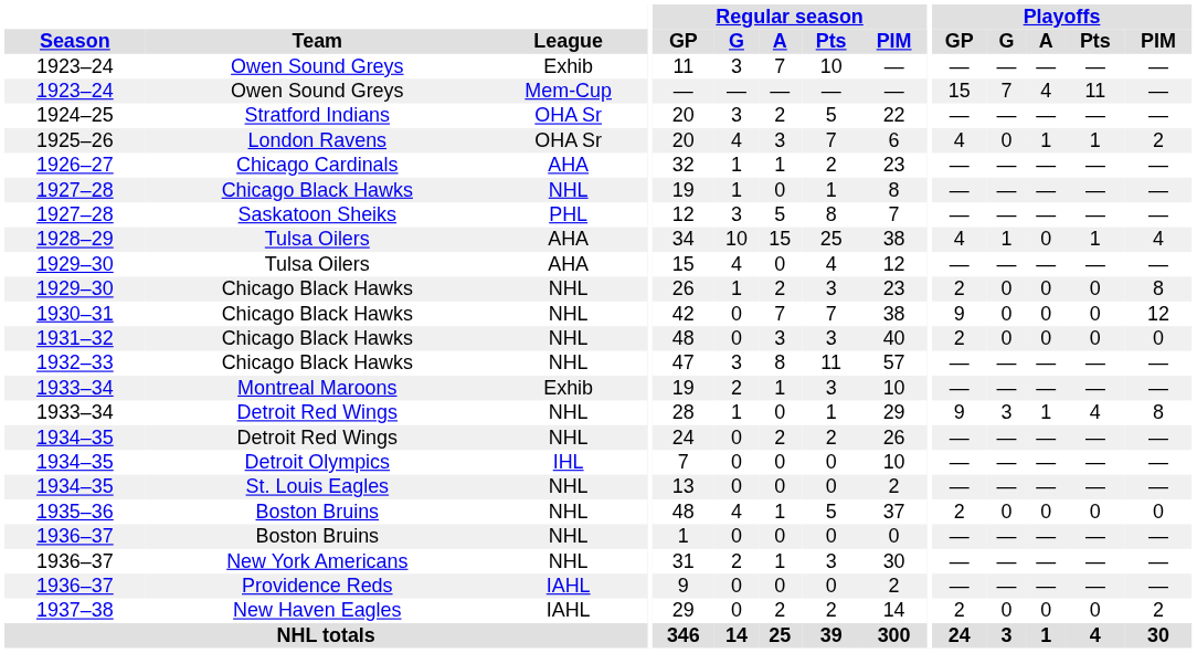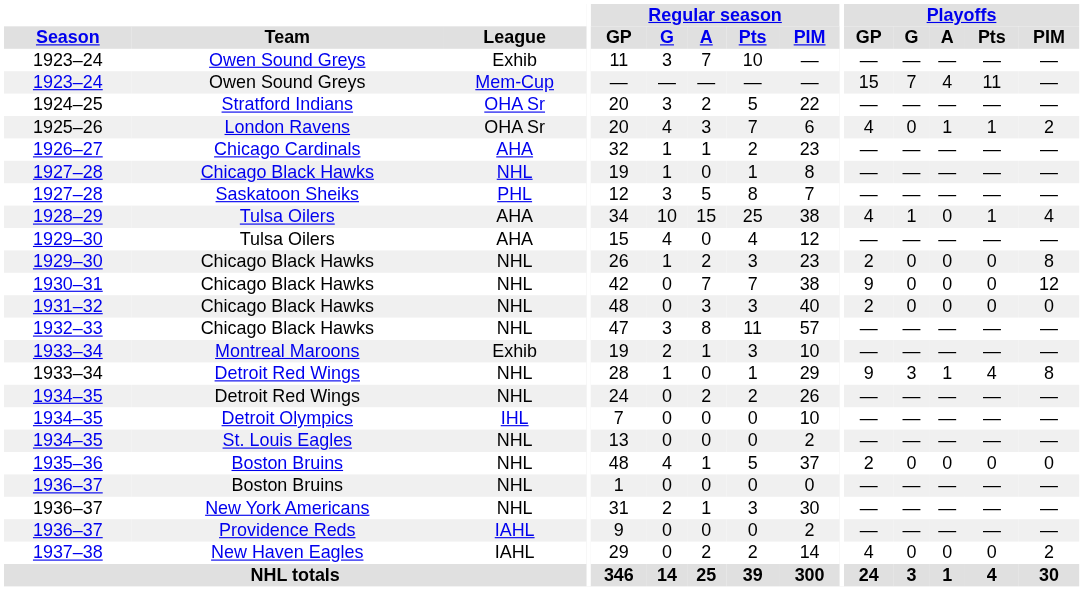 <table border="0" cellpadding="1" cellspacing="0" style="text-align:center; width:60em">
 <tr bgcolor="#e0e0e0">
 <th colspan="3" bgcolor="#ffffff"></th>
 <th rowspan="100" bgcolor="#ffffff"></th>
 <th colspan="5"><a href='#'>Regular season</a></th>
 <th rowspan="100" bgcolor="#ffffff"></th>
 <th colspan="5"><a href='#'>Playoffs</a></th>
 </tr>
 <tr bgcolor="#e0e0e0">
 <th><a href='#'>Season</a></th>
 <th>Team</th>
 <th>League</th>
 <th>GP</th>
 <th><a href='#'>G</a></th>
 <th><a href='#'>A</a></th>
 <th><a href='#'>Pts</a></th>
 <th><a href='#'>PIM</a></th>
 <th>GP</th>
 <th>G</th>
 <th>A</th>
 <th>Pts</th>
 <th>PIM</th>
 </tr>
 <tr>
 <td>1923–24</td>
 <td><a href='#'>Owen Sound Greys</a></td>
 <td>Exhib</td>
 <td>11</td>
 <td>3</td>
 <td>7</td>
 <td>10</td>
 <td>—</td>
 <td>—</td>
 <td>—</td>
 <td>—</td>
 <td>—</td>
 <td>—</td>
 </tr>
 <tr bgcolor="#f0f0f0">
 <td><a href='#'>1923–24</a></td>
 <td>Owen Sound Greys</td>
 <td><a href='#'>Mem-Cup</a></td>
 <td>—</td>
 <td>—</td>
 <td>—</td>
 <td>—</td>
 <td>—</td>
 <td>15</td>
 <td>7</td>
 <td>4</td>
 <td>11</td>
 <td>—</td>
 </tr>
 <tr>
 <td>1924–25</td>
 <td><a href='#'>Stratford Indians</a></td>
 <td><a href='#'>OHA Sr</a></td>
 <td>20</td>
 <td>3</td>
 <td>2</td>
 <td>5</td>
 <td>22</td>
 <td>—</td>
 <td>—</td>
 <td>—</td>
 <td>—</td>
 <td>—</td>
 </tr>
 <tr bgcolor="#f0f0f0">
 <td>1925–26</td>
 <td><a href='#'>London Ravens</a></td>
 <td>OHA Sr</td>
 <td>20</td>
 <td>4</td>
 <td>3</td>
 <td>7</td>
 <td>6</td>
 <td>4</td>
 <td>0</td>
 <td>1</td>
 <td>1</td>
 <td>2</td>
 </tr>
 <tr>
 <td><a href='#'>1926–27</a></td>
 <td><a href='#'>Chicago Cardinals</a></td>
 <td><a href='#'>AHA</a></td>
 <td>32</td>
 <td>1</td>
 <td>1</td>
 <td>2</td>
 <td>23</td>
 <td>—</td>
 <td>—</td>
 <td>—</td>
 <td>—</td>
 <td>—</td>
 </tr>
 <tr bgcolor="#f0f0f0">
 <td><a href='#'>1927–28</a></td>
 <td><a href='#'>Chicago Black Hawks</a></td>
 <td><a href='#'>NHL</a></td>
 <td>19</td>
 <td>1</td>
 <td>0</td>
 <td>1</td>
 <td>8</td>
 <td>—</td>
 <td>—</td>
 <td>—</td>
 <td>—</td>
 <td>—</td>
 </tr>
 <tr>
 <td><a href='#'>1927–28</a></td>
 <td><a href='#'>Saskatoon Sheiks</a></td>
 <td><a href='#'>PHL</a></td>
 <td>12</td>
 <td>3</td>
 <td>5</td>
 <td>8</td>
 <td>7</td>
 <td>—</td>
 <td>—</td>
 <td>—</td>
 <td>—</td>
 <td>—</td>
 </tr>
 <tr bgcolor="#f0f0f0">
 <td><a href='#'>1928–29</a></td>
 <td><a href='#'>Tulsa Oilers</a></td>
 <td>AHA</td>
 <td>34</td>
 <td>10</td>
 <td>15</td>
 <td>25</td>
 <td>38</td>
 <td>4</td>
 <td>1</td>
 <td>0</td>
 <td>1</td>
 <td>4</td>
 </tr>
 <tr>
 <td><a href='#'>1929–30</a></td>
 <td>Tulsa Oilers</td>
 <td>AHA</td>
 <td>15</td>
 <td>4</td>
 <td>0</td>
 <td>4</td>
 <td>12</td>
 <td>—</td>
 <td>—</td>
 <td>—</td>
 <td>—</td>
 <td>—</td>
 </tr>
 <tr bgcolor="#f0f0f0">
 <td><a href='#'>1929–30</a></td>
 <td>Chicago Black Hawks</td>
 <td>NHL</td>
 <td>26</td>
 <td>1</td>
 <td>2</td>
 <td>3</td>
 <td>23</td>
 <td>2</td>
 <td>0</td>
 <td>0</td>
 <td>0</td>
 <td>8</td>
 </tr>
 <tr>
 <td><a href='#'>1930–31</a></td>
 <td>Chicago Black Hawks</td>
 <td>NHL</td>
 <td>42</td>
 <td>0</td>
 <td>7</td>
 <td>7</td>
 <td>38</td>
 <td>9</td>
 <td>0</td>
 <td>0</td>
 <td>0</td>
 <td>12</td>
 </tr>
 <tr bgcolor="#f0f0f0">
 <td><a href='#'>1931–32</a></td>
 <td>Chicago Black Hawks</td>
 <td>NHL</td>
 <td>48</td>
 <td>0</td>
 <td>3</td>
 <td>3</td>
 <td>40</td>
 <td>2</td>
 <td>0</td>
 <td>0</td>
 <td>0</td>
 <td>0</td>
 </tr>
 <tr>
 <td><a href='#'>1932–33</a></td>
 <td>Chicago Black Hawks</td>
 <td>NHL</td>
 <td>47</td>
 <td>3</td>
 <td>8</td>
 <td>11</td>
 <td>57</td>
 <td>—</td>
 <td>—</td>
 <td>—</td>
 <td>—</td>
 <td>—</td>
 </tr>
 <tr bgcolor="#f0f0f0">
 <td><a href='#'>1933–34</a></td>
 <td><a href='#'>Montreal Maroons</a></td>
 <td>Exhib</td>
 <td>19</td>
 <td>2</td>
 <td>1</td>
 <td>3</td>
 <td>10</td>
 <td>—</td>
 <td>—</td>
 <td>—</td>
 <td>—</td>
 <td>—</td>
 </tr>
 <tr>
 <td>1933–34</td>
 <td><a href='#'>Detroit Red Wings</a></td>
 <td>NHL</td>
 <td>28</td>
 <td>1</td>
 <td>0</td>
 <td>1</td>
 <td>29</td>
 <td>9</td>
 <td>3</td>
 <td>1</td>
 <td>4</td>
 <td>8</td>
 </tr>
 <tr bgcolor="#f0f0f0">
 <td><a href='#'>1934–35</a></td>
 <td>Detroit Red Wings</td>
 <td>NHL</td>
 <td>24</td>
 <td>0</td>
 <td>2</td>
 <td>2</td>
 <td>26</td>
 <td>—</td>
 <td>—</td>
 <td>—</td>
 <td>—</td>
 <td>—</td>
 </tr>
 <tr>
 <td><a href='#'>1934–35</a></td>
 <td><a href='#'>Detroit Olympics</a></td>
 <td><a href='#'>IHL</a></td>
 <td>7</td>
 <td>0</td>
 <td>0</td>
 <td>0</td>
 <td>10</td>
 <td>—</td>
 <td>—</td>
 <td>—</td>
 <td>—</td>
 <td>—</td>
 </tr>
 <tr bgcolor="#f0f0f0">
 <td><a href='#'>1934–35</a></td>
 <td><a href='#'>St. Louis Eagles</a></td>
 <td>NHL</td>
 <td>13</td>
 <td>0</td>
 <td>0</td>
 <td>0</td>
 <td>2</td>
 <td>—</td>
 <td>—</td>
 <td>—</td>
 <td>—</td>
 <td>—</td>
 </tr>
 <tr>
 <td><a href='#'>1935–36</a></td>
 <td><a href='#'>Boston Bruins</a></td>
 <td>NHL</td>
 <td>48</td>
 <td>4</td>
 <td>1</td>
 <td>5</td>
 <td>37</td>
 <td>2</td>
 <td>0</td>
 <td>0</td>
 <td>0</td>
 <td>0</td>
 </tr>
 <tr bgcolor="#f0f0f0">
 <td><a href='#'>1936–37</a></td>
 <td>Boston Bruins</td>
 <td>NHL</td>
 <td>1</td>
 <td>0</td>
 <td>0</td>
 <td>0</td>
 <td>0</td>
 <td>—</td>
 <td>—</td>
 <td>—</td>
 <td>—</td>
 <td>—</td>
 </tr>
 <tr>
 <td>1936–37</td>
 <td><a href='#'>New York Americans</a></td>
 <td>NHL</td>
 <td>31</td>
 <td>2</td>
 <td>1</td>
 <td>3</td>
 <td>30</td>
 <td>—</td>
 <td>—</td>
 <td>—</td>
 <td>—</td>
 <td>—</td>
 </tr>
 <tr bgcolor="#f0f0f0">
 <td><a href='#'>1936–37</a></td>
 <td><a href='#'>Providence Reds</a></td>
 <td><a href='#'>IAHL</a></td>
 <td>9</td>
 <td>0</td>
 <td>0</td>
 <td>0</td>
 <td>2</td>
 <td>—</td>
 <td>—</td>
 <td>—</td>
 <td>—</td>
 <td>—</td>
 </tr>
 <tr>
 <td><a href='#'>1937–38</a></td>
 <td><a href='#'>New Haven Eagles</a></td>
 <td>IAHL</td>
 <td>29</td>
 <td>0</td>
 <td>2</td>
 <td>2</td>
 <td>14</td>
-<td>2</td>
+<td>4</td>
 <td>0</td>
 <td>0</td>
 <td>0</td>
 <td>2</td>
 </tr>
 <tr bgcolor="#e0e0e0">
 <th colspan="3">NHL totals</th>
 <th>346</th>
 <th>14</th>
 <th>25</th>
 <th>39</th>
 <th>300</th>
 <th>24</th>
 <th>3</th>
 <th>1</th>
 <th>4</th>
 <th>30</th>
 </tr>
 </table>
